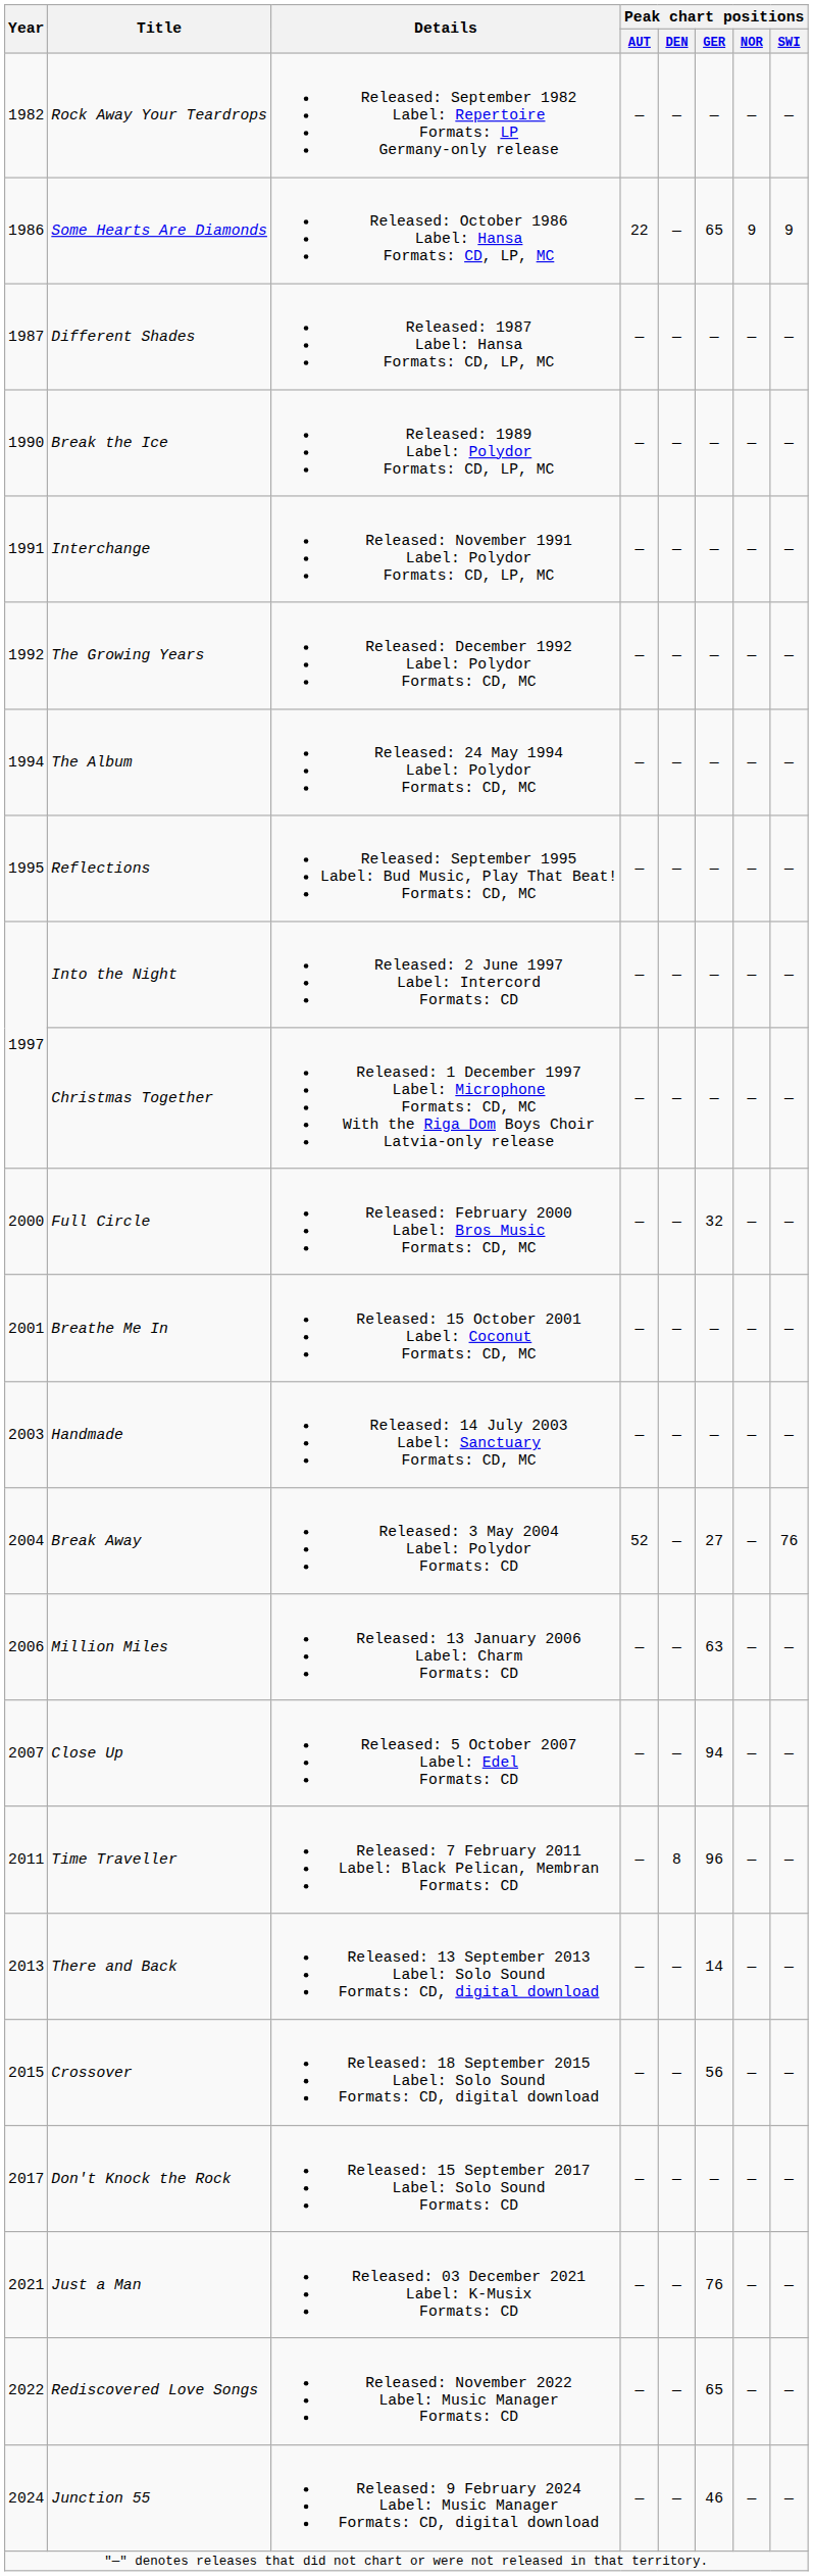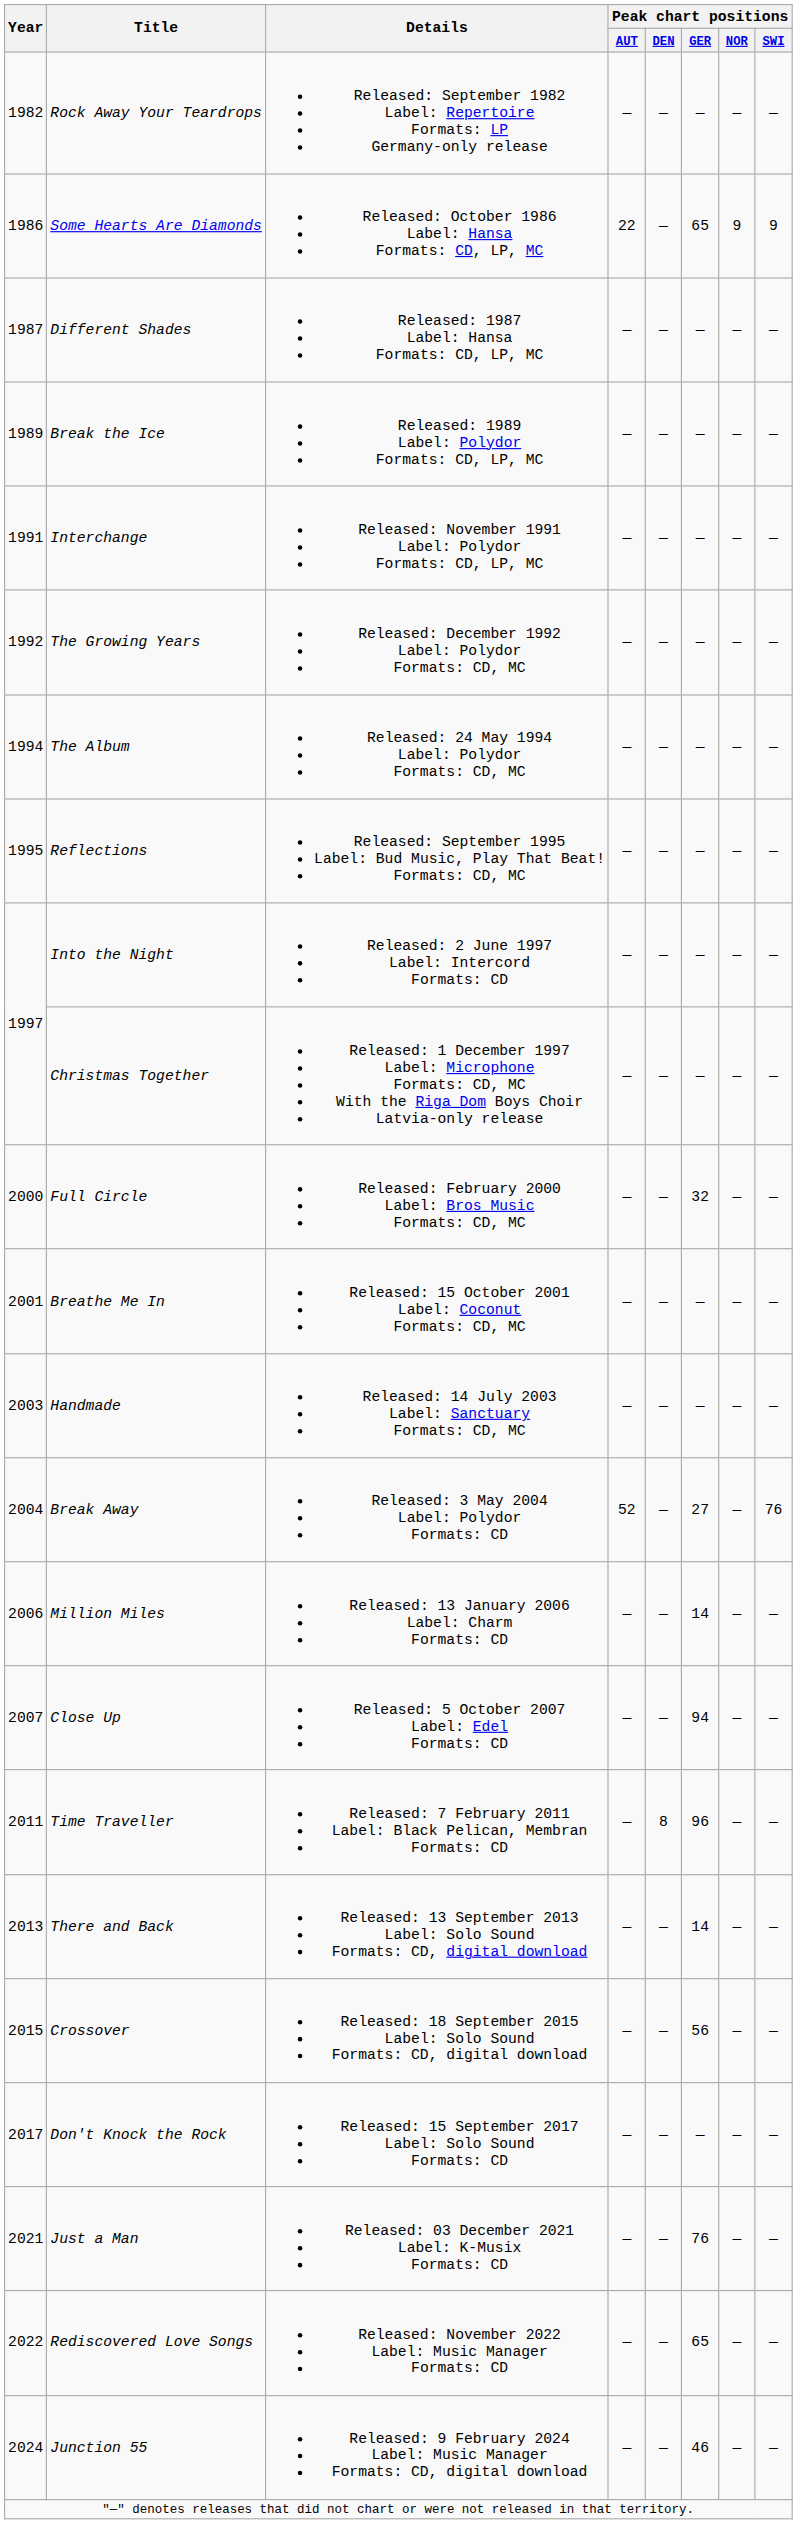 <table class="wikitable" style="text-align:center">
 <tr>
 <th rowspan="2">Year</th>
 <th rowspan="2">Title</th>
 <th rowspan="2">Details</th>
 <th colspan="5">Peak chart positions</th>
 </tr>
 <tr>
 <th><small><a href='#'>AUT</a></small><br></th>
 <th><small><a href='#'>DEN</a></small><br></th>
 <th><small><a href='#'>GER</a></small><br></th>
 <th><small><a href='#'>NOR</a></small><br></th>
 <th><small><a href='#'>SWI</a></small><br></th>
 </tr>
 <tr>
 <td>1982</td>
 <td align="left"><em>Rock Away Your Teardrops</em></td>
 <td><br><ul><li>Released: September 1982</li><li>Label: <a href='#'>Repertoire</a></li><li>Formats: <a href='#'>LP</a></li><li>Germany-only release</li></ul></td>
 <td>—</td>
 <td>—</td>
 <td>—</td>
 <td>—</td>
 <td>—</td>
 </tr>
 <tr>
 <td>1986</td>
 <td align="left"><em><a href='#'>Some Hearts Are Diamonds</a></em></td>
 <td><br><ul><li>Released: October 1986</li><li>Label: <a href='#'>Hansa</a></li><li>Formats: <a href='#'>CD</a>, LP, <a href='#'>MC</a></li></ul></td>
 <td>22</td>
 <td>—</td>
 <td>65</td>
 <td>9</td>
 <td>9</td>
 </tr>
 <tr>
 <td>1987</td>
 <td align="left"><em>Different Shades</em></td>
 <td><br><ul><li>Released: 1987</li><li>Label: Hansa</li><li>Formats: CD, LP, MC</li></ul></td>
 <td>—</td>
 <td>—</td>
 <td>—</td>
 <td>—</td>
 <td>—</td>
 </tr>
 <tr>
-<td>1990</td>
+<td>1989</td>
 <td align="left"><em>Break the Ice</em></td>
 <td><br><ul><li>Released: 1989</li><li>Label: <a href='#'>Polydor</a></li><li>Formats: CD, LP, MC</li></ul></td>
 <td>—</td>
 <td>—</td>
 <td>—</td>
 <td>—</td>
 <td>—</td>
 </tr>
 <tr>
 <td>1991</td>
 <td align="left"><em>Interchange</em></td>
 <td><br><ul><li>Released: November 1991</li><li>Label: Polydor</li><li>Formats: CD, LP, MC</li></ul></td>
 <td>—</td>
 <td>—</td>
 <td>—</td>
 <td>—</td>
 <td>—</td>
 </tr>
 <tr>
 <td>1992</td>
 <td align="left"><em>The Growing Years</em></td>
 <td><br><ul><li>Released: December 1992</li><li>Label: Polydor</li><li>Formats: CD, MC</li></ul></td>
 <td>—</td>
 <td>—</td>
 <td>—</td>
 <td>—</td>
 <td>—</td>
 </tr>
 <tr>
 <td>1994</td>
 <td align="left"><em>The Album</em></td>
 <td><br><ul><li>Released: 24 May 1994</li><li>Label: Polydor</li><li>Formats: CD, MC</li></ul></td>
 <td>—</td>
 <td>—</td>
 <td>—</td>
 <td>—</td>
 <td>—</td>
 </tr>
 <tr>
 <td>1995</td>
 <td align="left"><em>Reflections</em></td>
 <td><br><ul><li>Released: September 1995</li><li>Label: Bud Music, Play That Beat!</li><li>Formats: CD, MC</li></ul></td>
 <td>—</td>
 <td>—</td>
 <td>—</td>
 <td>—</td>
 <td>—</td>
 </tr>
 <tr>
 <td rowspan="2">1997</td>
 <td align="left"><em>Into the Night</em></td>
 <td><br><ul><li>Released: 2 June 1997</li><li>Label: Intercord</li><li>Formats: CD</li></ul></td>
 <td>—</td>
 <td>—</td>
 <td>—</td>
 <td>—</td>
 <td>—</td>
 </tr>
 <tr>
 <td align="left"><em>Christmas Together</em></td>
 <td><br><ul><li>Released: 1 December 1997</li><li>Label: <a href='#'>Microphone</a></li><li>Formats: CD, MC</li><li>With the <a href='#'>Riga Dom</a> Boys Choir</li><li>Latvia-only release</li></ul></td>
 <td>—</td>
 <td>—</td>
 <td>—</td>
 <td>—</td>
 <td>—</td>
 </tr>
 <tr>
 <td>2000</td>
 <td align="left"><em>Full Circle</em></td>
 <td><br><ul><li>Released: February 2000</li><li>Label: <a href='#'>Bros Music</a></li><li>Formats: CD, MC</li></ul></td>
 <td>—</td>
 <td>—</td>
 <td>32</td>
 <td>—</td>
 <td>—</td>
 </tr>
 <tr>
 <td>2001</td>
 <td align="left"><em>Breathe Me In</em></td>
 <td><br><ul><li>Released: 15 October 2001</li><li>Label: <a href='#'>Coconut</a></li><li>Formats: CD, MC</li></ul></td>
 <td>—</td>
 <td>—</td>
 <td>—</td>
 <td>—</td>
 <td>—</td>
 </tr>
 <tr>
 <td>2003</td>
 <td align="left"><em>Handmade</em></td>
 <td><br><ul><li>Released: 14 July 2003</li><li>Label: <a href='#'>Sanctuary</a></li><li>Formats: CD, MC</li></ul></td>
 <td>—</td>
 <td>—</td>
 <td>—</td>
 <td>—</td>
 <td>—</td>
 </tr>
 <tr>
 <td>2004</td>
 <td align="left"><em>Break Away</em></td>
 <td><br><ul><li>Released: 3 May 2004</li><li>Label: Polydor</li><li>Formats: CD</li></ul></td>
 <td>52</td>
 <td>—</td>
 <td>27</td>
 <td>—</td>
 <td>76</td>
 </tr>
 <tr>
 <td>2006</td>
 <td align="left"><em>Million Miles</em></td>
 <td><br><ul><li>Released: 13 January 2006</li><li>Label: Charm</li><li>Formats: CD</li></ul></td>
 <td>—</td>
 <td>—</td>
-<td>63</td>
+<td>14</td>
 <td>—</td>
 <td>—</td>
 </tr>
 <tr>
 <td>2007</td>
 <td align="left"><em>Close Up</em></td>
 <td><br><ul><li>Released: 5 October 2007</li><li>Label: <a href='#'>Edel</a></li><li>Formats: CD</li></ul></td>
 <td>—</td>
 <td>—</td>
 <td>94</td>
 <td>—</td>
 <td>—</td>
 </tr>
 <tr>
 <td>2011</td>
 <td align="left"><em>Time Traveller</em></td>
 <td><br><ul><li>Released: 7 February 2011</li><li>Label: Black Pelican, Membran</li><li>Formats: CD</li></ul></td>
 <td>—</td>
 <td>8</td>
 <td>96</td>
 <td>—</td>
 <td>—</td>
 </tr>
 <tr>
 <td>2013</td>
 <td align="left"><em>There and Back</em></td>
 <td><br><ul><li>Released: 13 September 2013</li><li>Label: Solo Sound</li><li>Formats: CD, <a href='#'>digital download</a></li></ul></td>
 <td>—</td>
 <td>—</td>
 <td>14</td>
 <td>—</td>
 <td>—</td>
 </tr>
 <tr>
 <td>2015</td>
 <td align="left"><em>Crossover</em></td>
 <td><br><ul><li>Released: 18 September 2015</li><li>Label: Solo Sound</li><li>Formats: CD, digital download</li></ul></td>
 <td>—</td>
 <td>—</td>
 <td>56</td>
 <td>—</td>
 <td>—</td>
 </tr>
 <tr>
 <td>2017</td>
 <td align="left"><em>Don't Knock the Rock</em></td>
 <td><br><ul><li>Released: 15 September 2017</li><li>Label: Solo Sound</li><li>Formats: CD</li></ul></td>
 <td>—</td>
 <td>—</td>
 <td>—</td>
 <td>—</td>
 <td>—</td>
 </tr>
 <tr>
 <td>2021</td>
 <td align="left"><em>Just a Man</em></td>
 <td><br><ul><li>Released: 03 December 2021</li><li>Label: K-Musix</li><li>Formats: CD</li></ul></td>
 <td>—</td>
 <td>—</td>
 <td>76</td>
 <td>—</td>
 <td>—</td>
 </tr>
 <tr>
 <td>2022</td>
 <td align="left"><em>Rediscovered Love Songs</em></td>
 <td><br><ul><li>Released: November 2022</li><li>Label: Music Manager</li><li>Formats: CD</li></ul></td>
 <td>—</td>
 <td>—</td>
 <td>65</td>
 <td>—</td>
 <td>—</td>
 </tr>
 <tr>
 <td>2024</td>
 <td align="left"><em>Junction 55</em></td>
 <td><br><ul><li>Released: 9 February 2024</li><li>Label: Music Manager</li><li>Formats: CD, digital download</li></ul></td>
 <td>—</td>
 <td>—</td>
 <td>46</td>
 <td>—</td>
 <td>—</td>
 </tr>
 <tr>
 <td colspan="8" style="font-size:85%">"—" denotes releases that did not chart or were not released in that territory.</td>
 </tr>
 </table>
